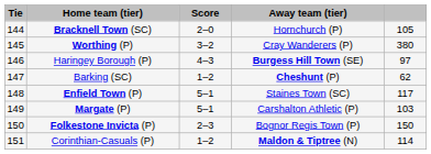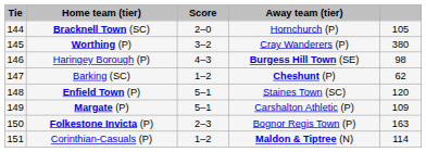 <table class="wikitable" style="width: 600px; background:WhiteSmoke; text-align:center; font-size:90%">
 <tr>
 <td scope="col" style="width:  5.00%; background:silver;"><strong>Tie</strong></td>
 <td scope="col" style="width: 36.25%; background:silver;"><strong>Home team (tier)</strong></td>
 <td scope="col" style="width: 12.50%; background:silver;"><strong>Score</strong></td>
 <td scope="col" style="width: 36.25%; background:silver;"><strong>Away team (tier)</strong></td>
 <td scope="col" style="width: 10.00%; background:silver;"><strong></strong></td>
 </tr>
 <tr>
 <td>144</td>
 <td><strong><a href='#'>Bracknell Town</a></strong> (SC)</td>
 <td>2–0</td>
 <td><a href='#'>Hornchurch</a> (P)</td>
 <td>105</td>
 </tr>
 <tr>
 <td>145</td>
 <td><strong><a href='#'>Worthing</a></strong> (P)</td>
 <td>3–2</td>
 <td><a href='#'>Cray Wanderers</a> (P)</td>
 <td>380</td>
 </tr>
 <tr>
 <td>146</td>
 <td><a href='#'>Haringey Borough</a> (P)</td>
 <td>4–3</td>
 <td><strong><a href='#'>Burgess Hill Town</a></strong> (SE)</td>
-<td>97</td>
+<td>98</td>
 </tr>
 <tr>
 <td>147</td>
 <td><a href='#'>Barking</a> (SC)</td>
 <td>1–2</td>
 <td><strong><a href='#'>Cheshunt</a></strong> (P)</td>
 <td>62</td>
 </tr>
 <tr>
 <td>148</td>
 <td><strong><a href='#'>Enfield Town</a></strong> (P)</td>
 <td>5–1</td>
 <td><a href='#'>Staines Town</a> (SC)</td>
-<td>117</td>
+<td>120</td>
 </tr>
 <tr>
 <td>149</td>
 <td><strong><a href='#'>Margate</a></strong> (P)</td>
 <td>5–1</td>
 <td><a href='#'>Carshalton Athletic</a> (P)</td>
-<td>103</td>
+<td>109</td>
 </tr>
 <tr>
 <td>150</td>
 <td><strong><a href='#'>Folkestone Invicta</a></strong> (P)</td>
 <td>2–3</td>
 <td><a href='#'>Bognor Regis Town</a> (P)</td>
-<td>150</td>
+<td>163</td>
 </tr>
 <tr>
 <td>151</td>
 <td><a href='#'>Corinthian-Casuals</a> (P)</td>
 <td>1–2</td>
 <td><strong><a href='#'>Maldon & Tiptree</a></strong> (N)</td>
 <td>114</td>
 </tr>
 </table>
